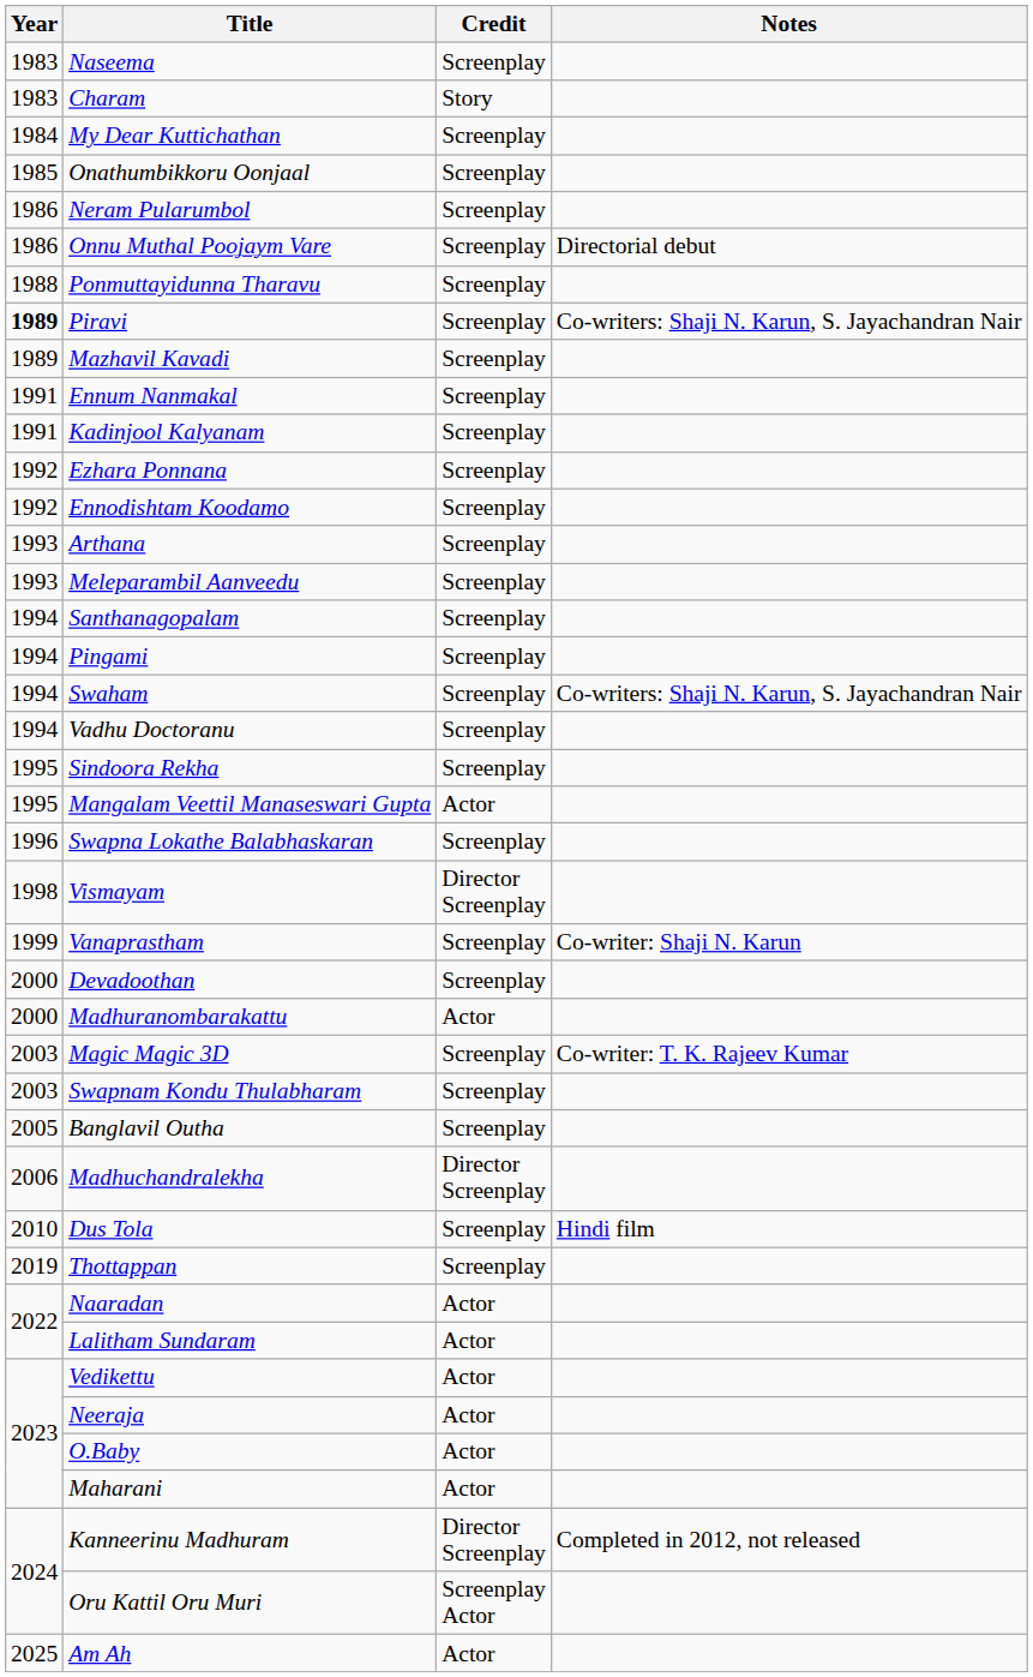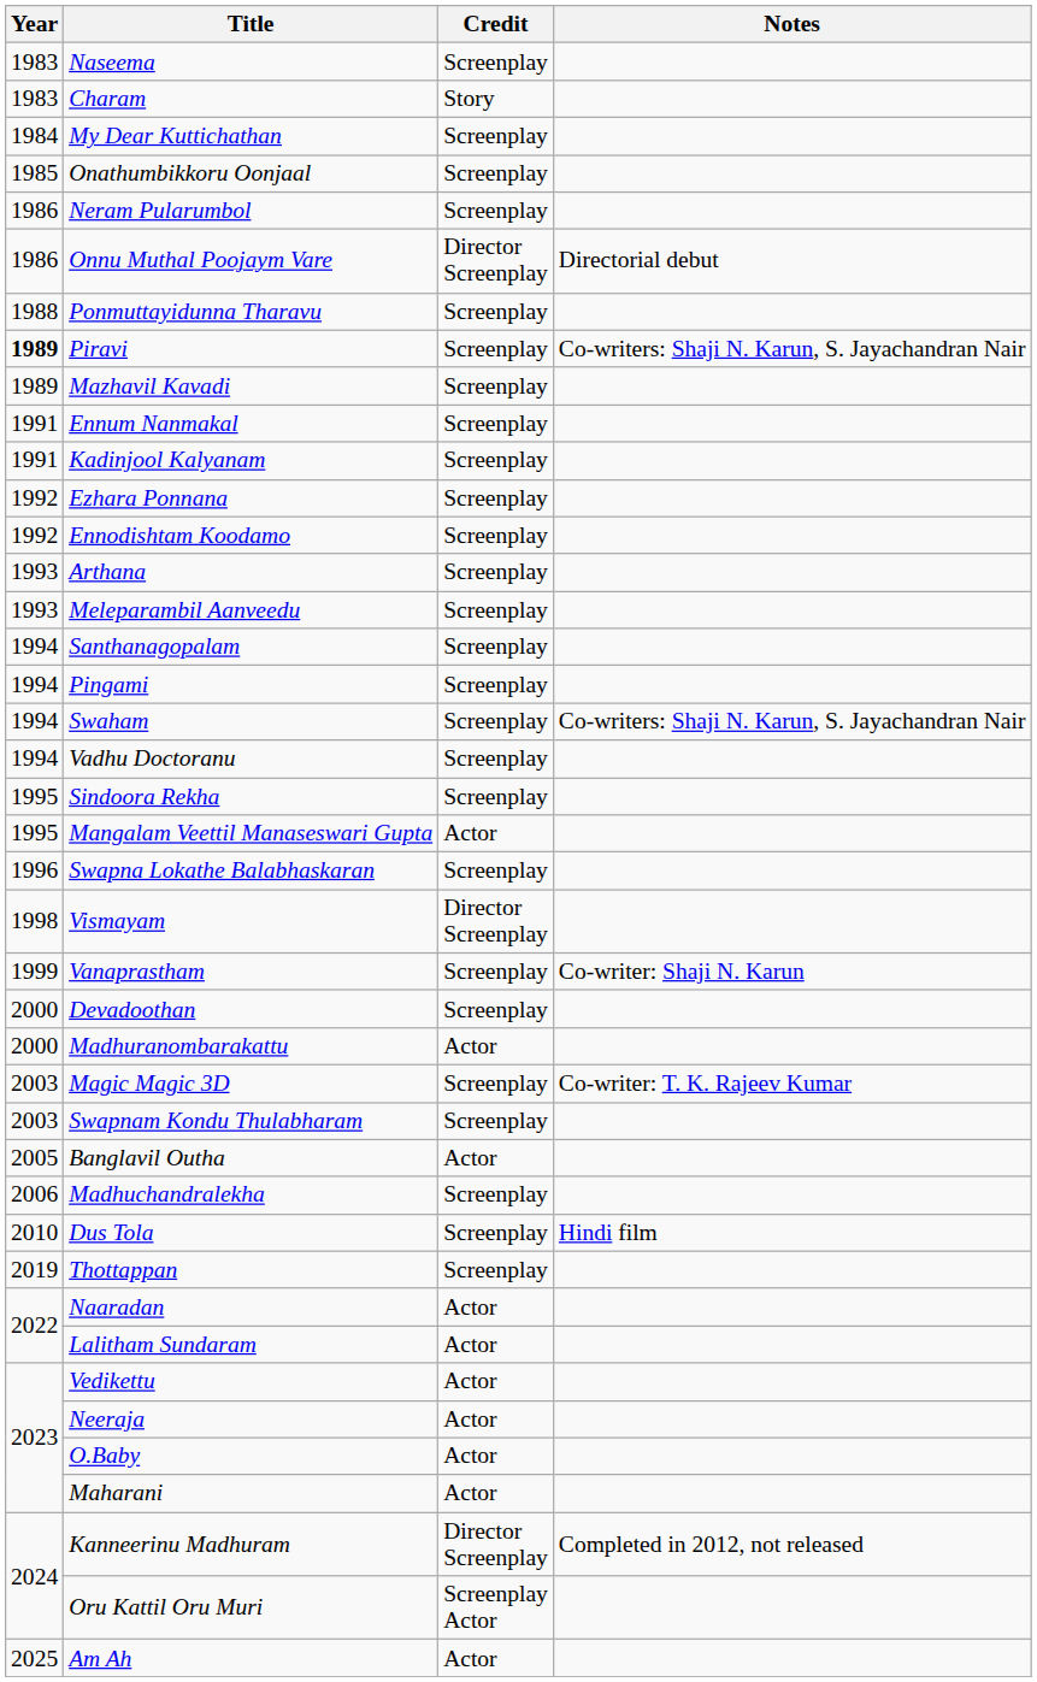 <table class="wikitable">
 <tr>
 <th>Year</th>
 <th>Title</th>
 <th>Credit</th>
 <th>Notes</th>
 </tr>
 <tr>
 <td>1983</td>
 <td><em><a href='#'>Naseema</a></em></td>
 <td>Screenplay</td>
 <td></td>
 </tr>
 <tr>
 <td>1983</td>
 <td><em><a href='#'>Charam</a></em></td>
 <td>Story</td>
 <td></td>
 </tr>
 <tr>
 <td>1984</td>
 <td><em><a href='#'>My Dear Kuttichathan</a></em></td>
 <td>Screenplay</td>
 <td></td>
 </tr>
 <tr>
 <td>1985</td>
 <td><em>Onathumbikkoru Oonjaal</em></td>
 <td>Screenplay</td>
 <td></td>
 </tr>
 <tr>
 <td>1986</td>
 <td><em><a href='#'>Neram Pularumbol</a></em></td>
 <td>Screenplay</td>
 <td></td>
 </tr>
 <tr>
 <td>1986</td>
 <td><em><a href='#'>Onnu Muthal Poojaym Vare</a></em></td>
-<td>Screenplay</td>
+<td>Director<br>Screenplay</td>
 <td>Directorial debut</td>
 </tr>
 <tr>
 <td>1988</td>
 <td><em><a href='#'>Ponmuttayidunna Tharavu</a></em></td>
 <td>Screenplay</td>
 <td></td>
 </tr>
 <tr>
 <td><strong>1989</strong></td>
 <td><em><a href='#'>Piravi</a></em></td>
 <td>Screenplay</td>
 <td>Co-writers: <a href='#'>Shaji N. Karun</a>, S. Jayachandran Nair</td>
 </tr>
 <tr>
 <td>1989</td>
 <td><em><a href='#'>Mazhavil Kavadi</a></em></td>
 <td>Screenplay</td>
 <td></td>
 </tr>
 <tr>
 <td>1991</td>
 <td><em><a href='#'>Ennum Nanmakal</a></em></td>
 <td>Screenplay</td>
 <td></td>
 </tr>
 <tr>
 <td>1991</td>
 <td><em><a href='#'>Kadinjool Kalyanam</a></em></td>
 <td>Screenplay</td>
 <td></td>
 </tr>
 <tr>
 <td>1992</td>
 <td><em><a href='#'>Ezhara Ponnana</a></em></td>
 <td>Screenplay</td>
 <td></td>
 </tr>
 <tr>
 <td>1992</td>
 <td><em><a href='#'>Ennodishtam Koodamo</a></em></td>
 <td>Screenplay</td>
 <td></td>
 </tr>
 <tr>
 <td>1993</td>
 <td><em><a href='#'>Arthana</a></em></td>
 <td>Screenplay</td>
 <td></td>
 </tr>
 <tr>
 <td>1993</td>
 <td><em><a href='#'>Meleparambil Aanveedu</a></em></td>
 <td>Screenplay</td>
 <td></td>
 </tr>
 <tr>
 <td>1994</td>
 <td><em><a href='#'>Santhanagopalam</a></em></td>
 <td>Screenplay</td>
 <td></td>
 </tr>
 <tr>
 <td>1994</td>
 <td><em><a href='#'>Pingami</a></em></td>
 <td>Screenplay</td>
 <td></td>
 </tr>
 <tr>
 <td>1994</td>
 <td><em><a href='#'>Swaham</a></em></td>
 <td>Screenplay</td>
 <td>Co-writers: <a href='#'>Shaji N. Karun</a>, S. Jayachandran Nair</td>
 </tr>
 <tr>
 <td>1994</td>
 <td><em>Vadhu Doctoranu</em></td>
 <td>Screenplay</td>
 <td></td>
 </tr>
 <tr>
 <td>1995</td>
 <td><em><a href='#'>Sindoora Rekha</a></em></td>
 <td>Screenplay</td>
 <td></td>
 </tr>
 <tr>
 <td>1995</td>
 <td><em><a href='#'>Mangalam Veettil Manaseswari Gupta</a></em></td>
 <td>Actor</td>
 <td></td>
 </tr>
 <tr>
 <td>1996</td>
 <td><em><a href='#'>Swapna Lokathe Balabhaskaran</a></em></td>
 <td>Screenplay</td>
 <td></td>
 </tr>
 <tr>
 <td>1998</td>
 <td><em><a href='#'>Vismayam</a></em></td>
 <td>Director<br>Screenplay</td>
 <td></td>
 </tr>
 <tr>
 <td>1999</td>
 <td><em><a href='#'>Vanaprastham</a></em></td>
 <td>Screenplay</td>
 <td>Co-writer: <a href='#'>Shaji N. Karun</a></td>
 </tr>
 <tr>
 <td>2000</td>
 <td><em><a href='#'>Devadoothan</a></em></td>
 <td>Screenplay</td>
 <td></td>
 </tr>
 <tr>
 <td>2000</td>
 <td><em><a href='#'>Madhuranombarakattu</a></em></td>
 <td>Actor</td>
 <td></td>
 </tr>
 <tr>
 <td>2003</td>
 <td><em><a href='#'>Magic Magic 3D</a></em></td>
 <td>Screenplay</td>
 <td>Co-writer: <a href='#'>T. K. Rajeev Kumar</a></td>
 </tr>
 <tr>
 <td>2003</td>
 <td><em><a href='#'>Swapnam Kondu Thulabharam</a></em></td>
 <td>Screenplay</td>
 <td></td>
 </tr>
 <tr>
 <td>2005</td>
 <td><em>Banglavil Outha</em></td>
-<td>Screenplay</td>
+<td>Actor</td>
 <td></td>
 </tr>
 <tr>
 <td>2006</td>
 <td><em><a href='#'>Madhuchandralekha</a></em></td>
-<td>Director<br>Screenplay</td>
+<td>Screenplay</td>
 <td></td>
 </tr>
 <tr>
 <td>2010</td>
 <td><em><a href='#'>Dus Tola</a></em></td>
 <td>Screenplay</td>
 <td><a href='#'>Hindi</a> film</td>
 </tr>
 <tr>
 <td>2019</td>
 <td><em><a href='#'>Thottappan</a></em></td>
 <td>Screenplay</td>
 <td></td>
 </tr>
 <tr>
 <td rowspan=2>2022</td>
 <td><em><a href='#'>Naaradan</a></em></td>
 <td>Actor</td>
 <td></td>
 </tr>
 <tr>
 <td><em><a href='#'>Lalitham Sundaram</a></em></td>
 <td>Actor</td>
 <td></td>
 </tr>
 <tr>
 <td rowspan=4>2023</td>
 <td><em><a href='#'>Vedikettu</a></em></td>
 <td>Actor</td>
 <td></td>
 </tr>
 <tr>
 <td><em><a href='#'>Neeraja</a></em></td>
 <td>Actor</td>
 <td></td>
 </tr>
 <tr>
 <td><em><a href='#'>O.Baby</a></em></td>
 <td>Actor</td>
 <td></td>
 </tr>
 <tr>
 <td><em>Maharani</em></td>
 <td>Actor</td>
 <td></td>
 </tr>
 <tr>
 <td rowspan=2>2024</td>
 <td><em>Kanneerinu Madhuram</em></td>
 <td>Director<br>Screenplay</td>
 <td>Completed in 2012, not released</td>
 </tr>
 <tr>
 <td><em>Oru Kattil Oru Muri</em></td>
 <td>Screenplay <br> Actor</td>
 <td></td>
 </tr>
 <tr>
 <td>2025</td>
 <td><em><a href='#'>Am Ah</a></em></td>
 <td>Actor</td>
 <td></td>
 </tr>
 <tr>
 </tr>
 </table>
